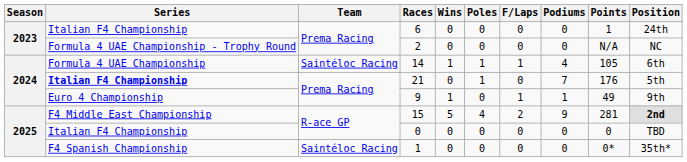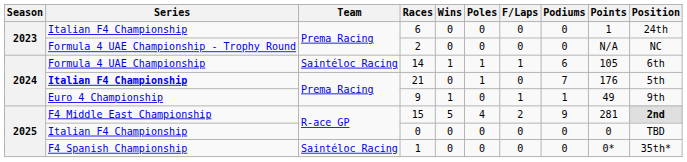 <table class="wikitable" style="font-size: 90%; text-align:center">
 <tr>
 <th>Season</th>
 <th>Series</th>
 <th>Team</th>
 <th>Races</th>
 <th>Wins</th>
 <th>Poles</th>
 <th>F/Laps</th>
 <th>Podiums</th>
 <th>Points</th>
 <th>Position</th>
 </tr>
 <tr>
 <th rowspan="2">2023</th>
 <td align="left"><a href='#'>Italian F4 Championship</a></td>
 <td rowspan="2" align="left"><a href='#'>Prema Racing</a></td>
 <td>6</td>
 <td>0</td>
 <td>0</td>
 <td>0</td>
 <td>0</td>
 <td>1</td>
 <td>24th</td>
 </tr>
 <tr>
 <td align="left"><a href='#'>Formula 4 UAE Championship - Trophy Round</a></td>
 <td>2</td>
 <td>0</td>
 <td>0</td>
 <td>0</td>
 <td>0</td>
 <td>N/A</td>
 <td>NC</td>
 </tr>
 <tr>
 <th rowspan="3">2024</th>
 <td align=left><a href='#'>Formula 4 UAE Championship</a></td>
 <td align=left><a href='#'>Saintéloc Racing</a></td>
 <td>14</td>
 <td>1</td>
 <td>1</td>
 <td>1</td>
-<td>4</td>
+<td>6</td>
 <td>105</td>
 <td>6th</td>
 </tr>
 <tr>
 <td align="left"><strong><a href='#'>Italian F4 Championship</a></strong></td>
 <td rowspan="2" align="left"><a href='#'>Prema Racing</a></td>
 <td>21</td>
 <td>0</td>
 <td>1</td>
 <td>0</td>
 <td>7</td>
 <td>176</td>
 <td>5th</td>
 </tr>
 <tr>
 <td align="left"><a href='#'>Euro 4 Championship</a></td>
 <td>9</td>
 <td>1</td>
 <td>0</td>
 <td>1</td>
 <td>1</td>
 <td>49</td>
 <td>9th</td>
 </tr>
 <tr>
 <th rowspan="3">2025</th>
 <td align=left><a href='#'>F4 Middle East Championship</a></td>
 <td rowspan="2" align="left"><a href='#'>R-ace GP</a></td>
 <td>15</td>
 <td>5</td>
 <td>4</td>
 <td>2</td>
 <td>9</td>
 <td>281</td>
 <td style="background:#DFDFDF;"><strong>2nd</strong></td>
 </tr>
 <tr>
 <td align=left><a href='#'>Italian F4 Championship</a></td>
 <td>0</td>
 <td>0</td>
 <td>0</td>
 <td>0</td>
 <td>0</td>
 <td>0</td>
 <td>TBD</td>
 </tr>
 <tr>
 <td align=left><a href='#'>F4 Spanish Championship</a></td>
 <td align=left><a href='#'>Saintéloc Racing</a></td>
 <td>1</td>
 <td>0</td>
 <td>0</td>
 <td>0</td>
 <td>0</td>
 <td>0*</td>
 <td>35th*</td>
 </tr>
 </table>
